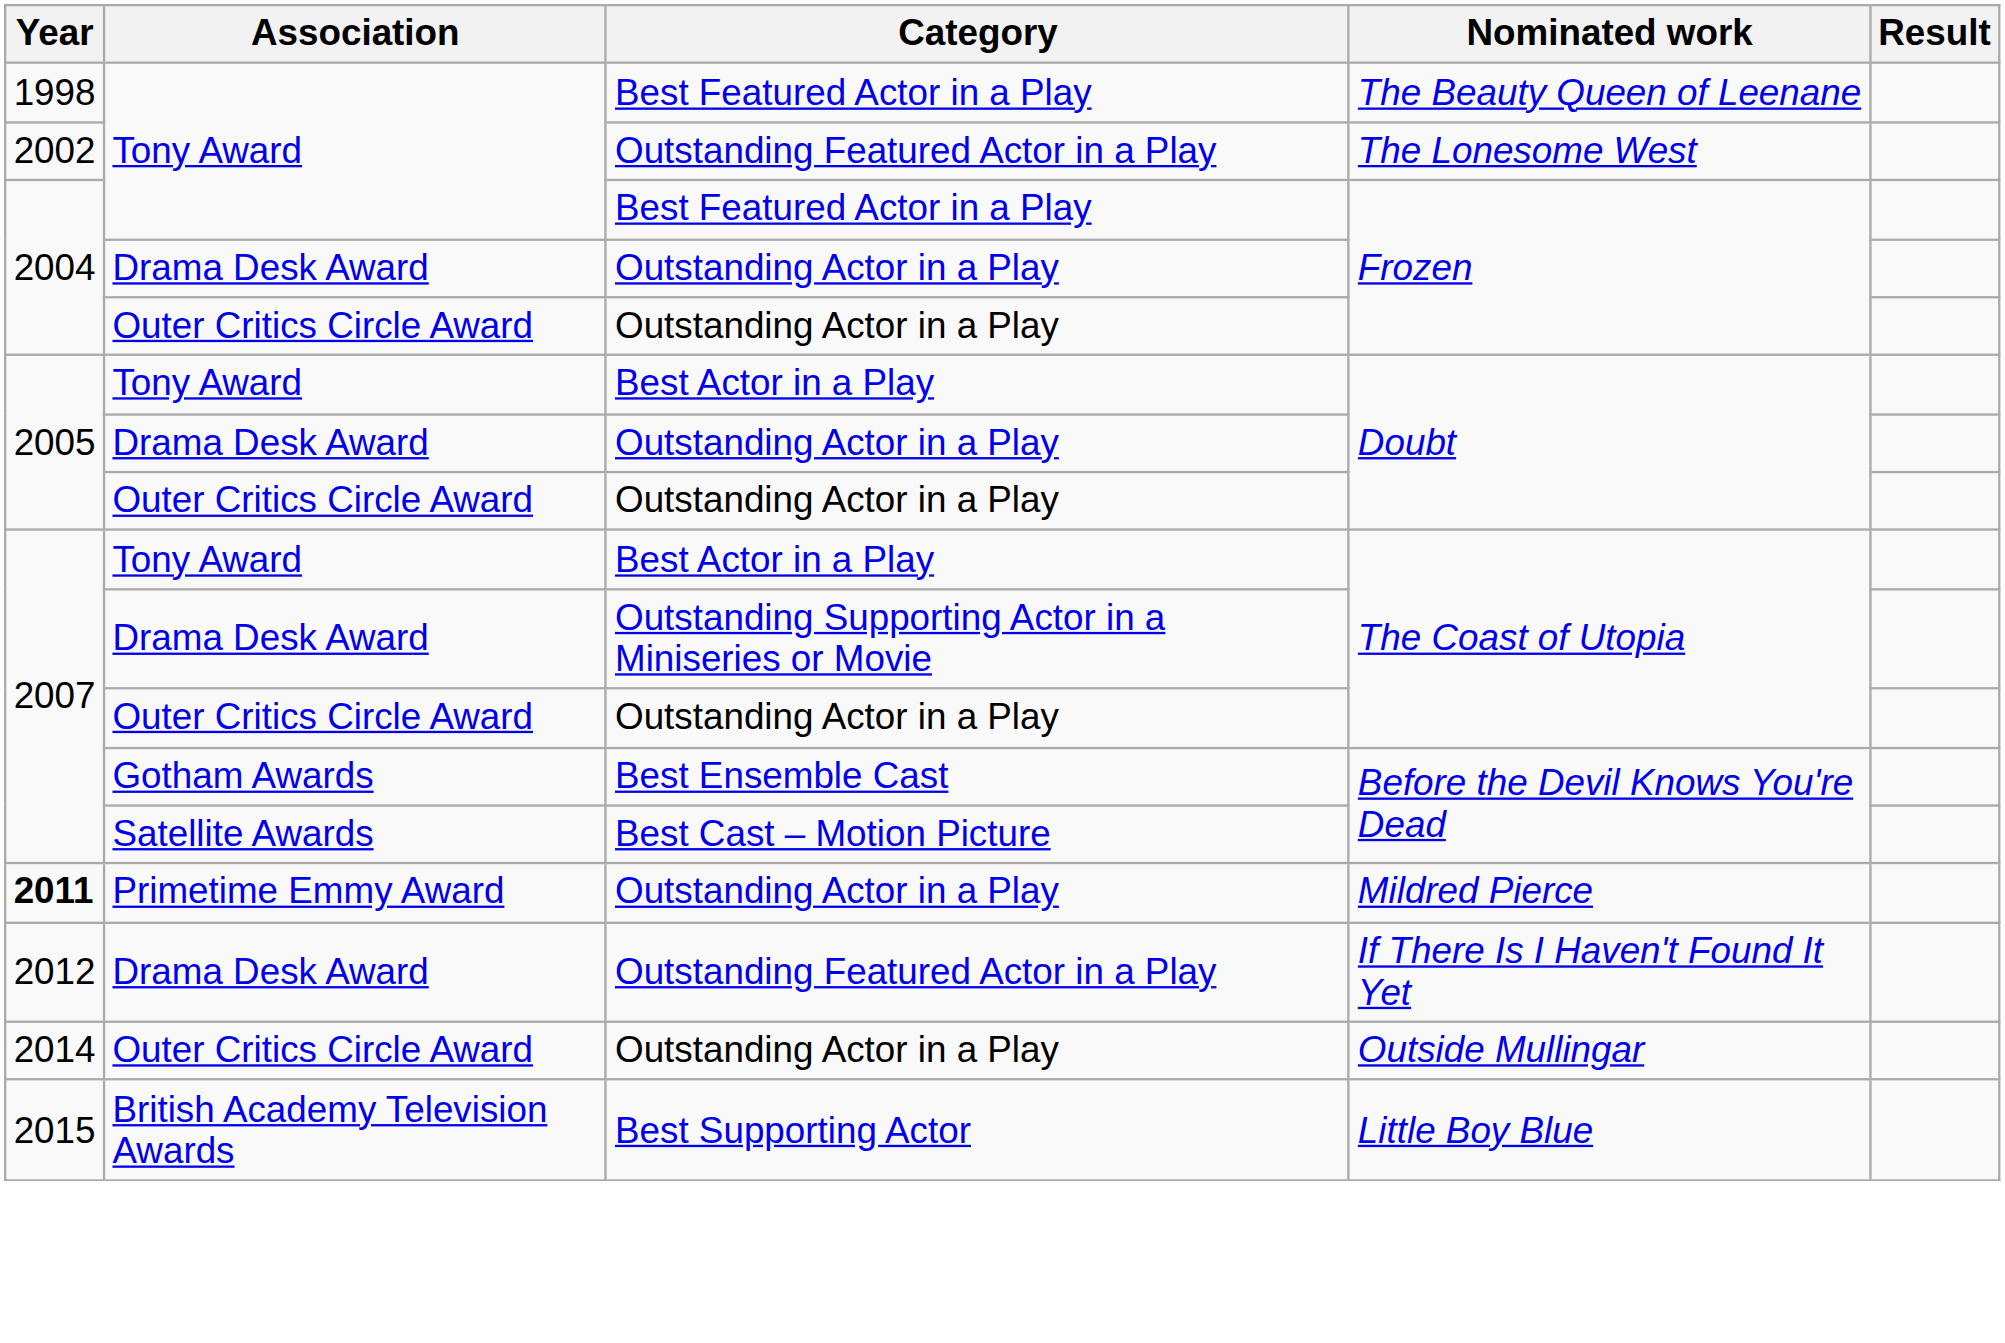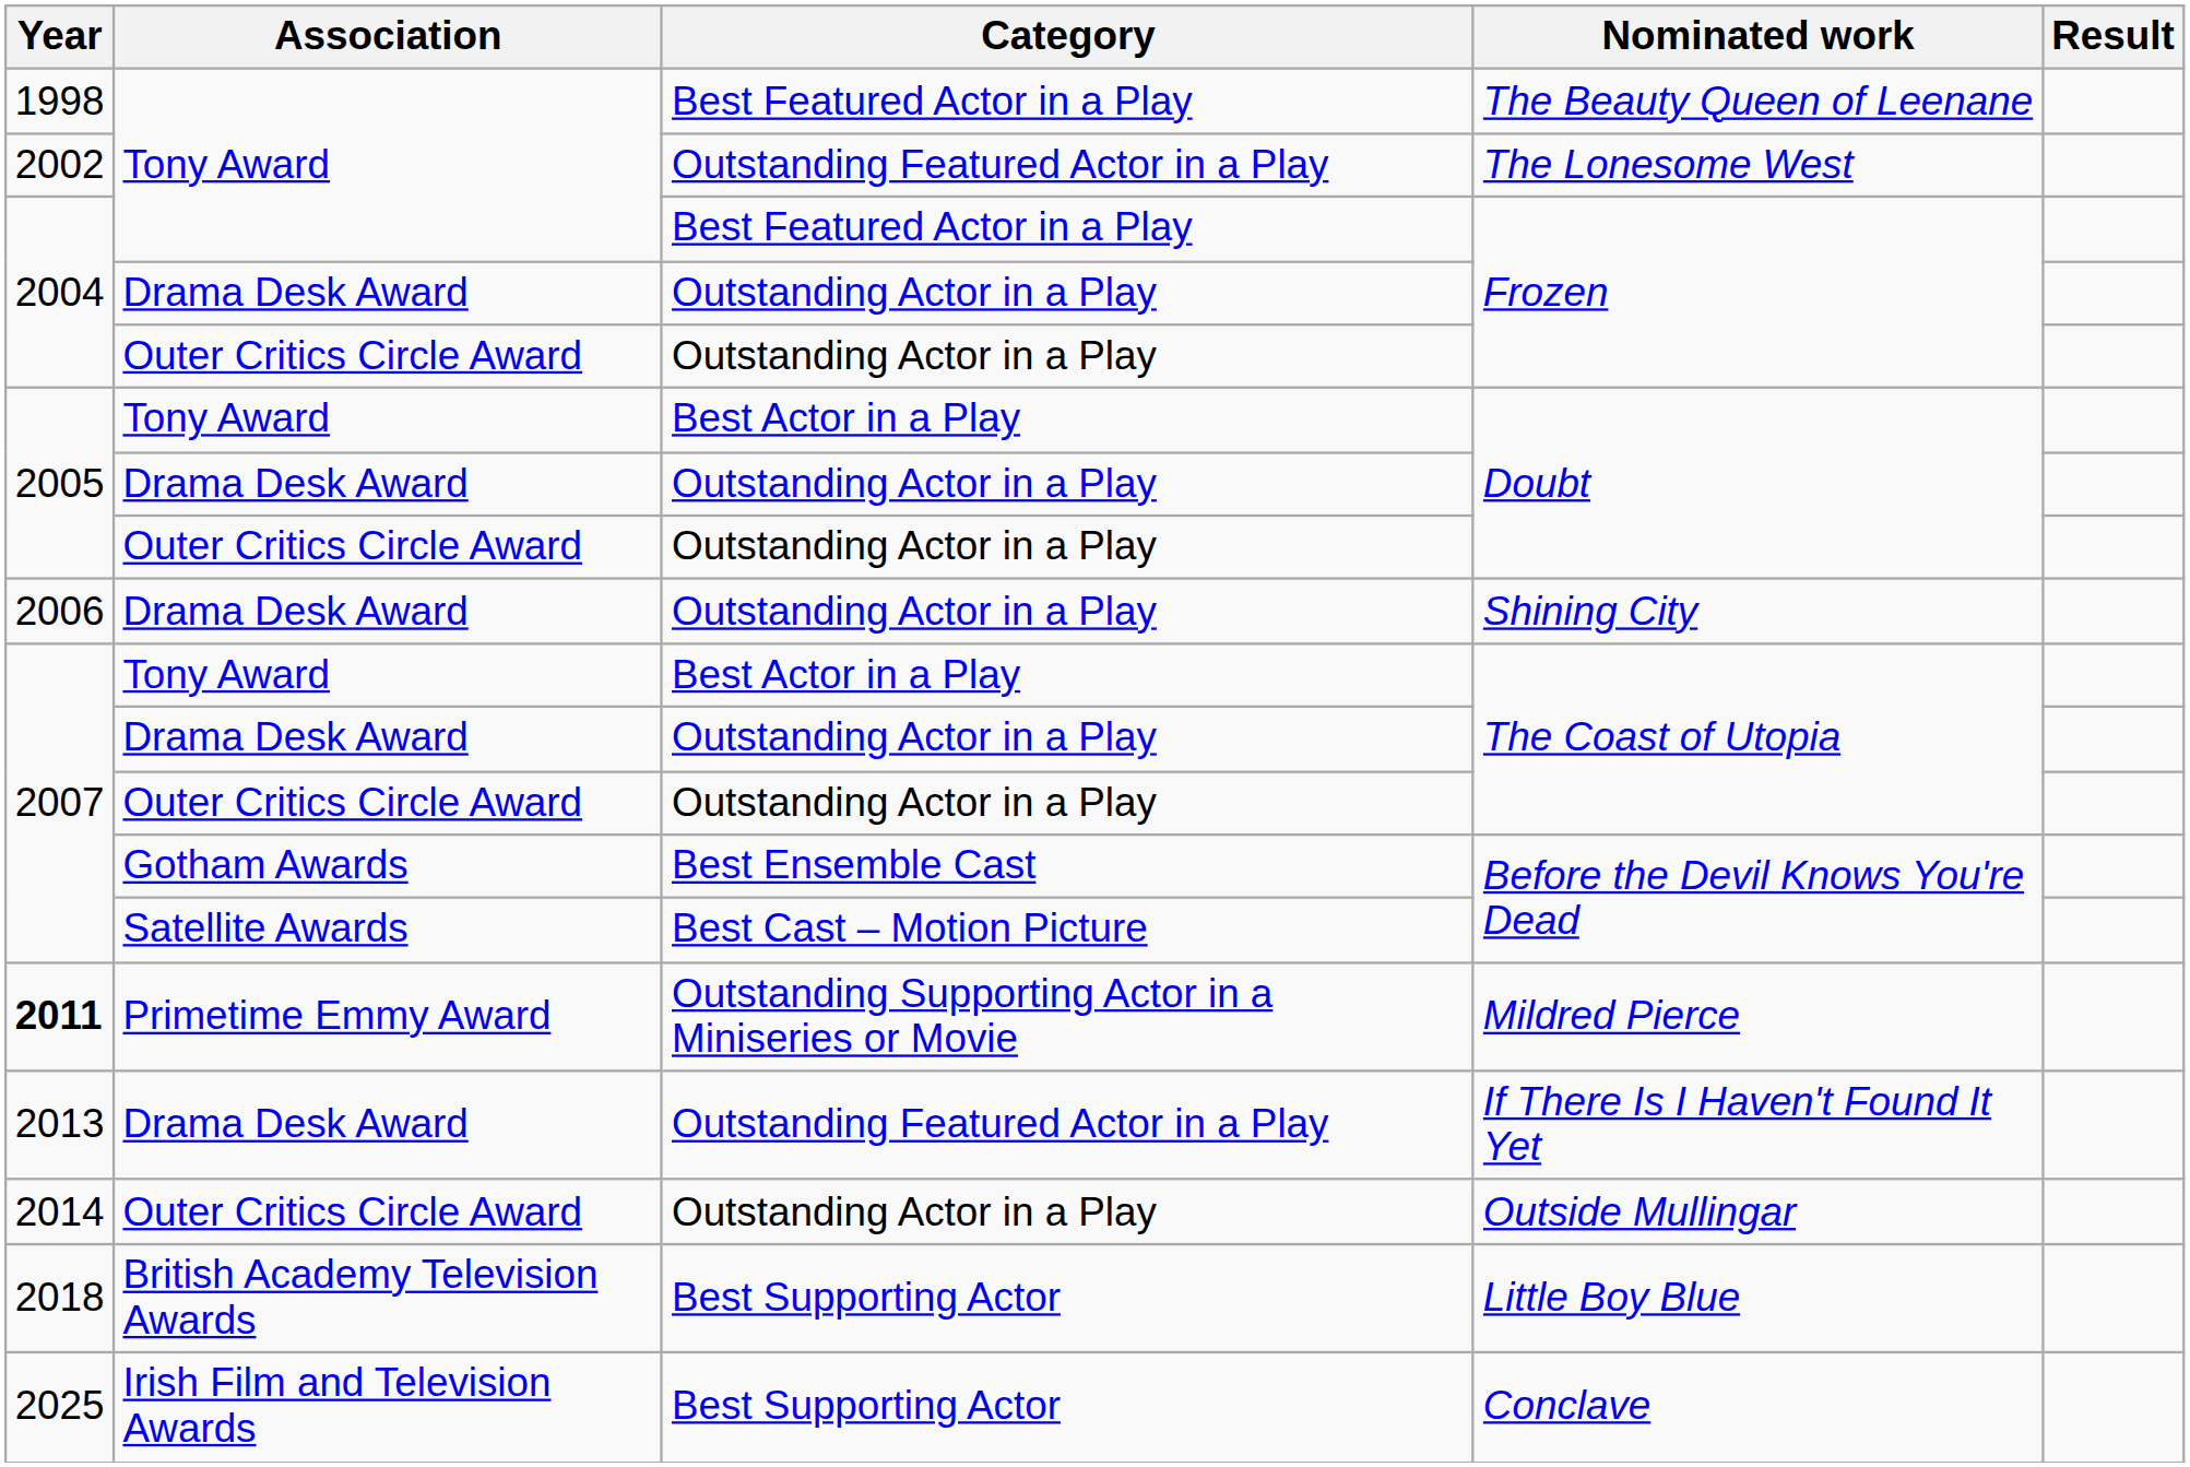 <table class="wikitable sortable">
 <tr>
 <th>Year</th>
 <th>Association</th>
 <th>Category</th>
 <th>Nominated work</th>
 <th>Result</th>
 </tr>
 <tr>
 <td>1998</td>
 <td rowspan=3><a href='#'>Tony Award</a></td>
 <td><a href='#'>Best Featured Actor in a Play</a></td>
 <td><em><a href='#'>The Beauty Queen of Leenane</a></em></td>
 <td></td>
 </tr>
 <tr>
 <td>2002</td>
 <td><a href='#'>Outstanding Featured Actor in a Play</a></td>
 <td><em><a href='#'>The Lonesome West</a></em></td>
 <td></td>
 </tr>
 <tr>
 <td rowspan=3>2004</td>
 <td><a href='#'>Best Featured Actor in a Play</a></td>
 <td rowspan=3><em><a href='#'>Frozen</a></em></td>
 <td></td>
 </tr>
 <tr>
 <td><a href='#'>Drama Desk Award</a></td>
 <td><a href='#'>Outstanding Actor in a Play</a></td>
 <td></td>
 </tr>
 <tr>
 <td><a href='#'>Outer Critics Circle Award</a></td>
 <td>Outstanding Actor in a Play</td>
 <td></td>
 </tr>
 <tr>
 <td rowspan=3>2005</td>
 <td><a href='#'>Tony Award</a></td>
 <td><a href='#'>Best Actor in a Play</a></td>
 <td rowspan=3><em><a href='#'>Doubt</a></em></td>
 <td></td>
 </tr>
 <tr>
 <td><a href='#'>Drama Desk Award</a></td>
 <td><a href='#'>Outstanding Actor in a Play</a></td>
 <td></td>
 </tr>
 <tr>
 <td><a href='#'>Outer Critics Circle Award</a></td>
 <td>Outstanding Actor in a Play</td>
 <td></td>
 </tr>
 <tr>
+<td>2006</td>
+<td><a href='#'>Drama Desk Award</a></td>
+<td><a href='#'>Outstanding Actor in a Play</a></td>
+<td><em><a href='#'>Shining City</a></em></td>
+<td></td>
+</tr>
+<tr>
 <td rowspan=5>2007</td>
 <td><a href='#'>Tony Award</a></td>
 <td><a href='#'>Best Actor in a Play</a></td>
 <td rowspan=3><em><a href='#'>The Coast of Utopia</a></em></td>
 <td></td>
 </tr>
 <tr>
 <td><a href='#'>Drama Desk Award</a></td>
-<td><a href='#'>Outstanding Supporting Actor in a Miniseries or Movie</a></td>
+<td><a href='#'>Outstanding Actor in a Play</a></td>
 <td></td>
 </tr>
 <tr>
 <td><a href='#'>Outer Critics Circle Award</a></td>
 <td>Outstanding Actor in a Play</td>
 <td></td>
 </tr>
 <tr>
 <td><a href='#'>Gotham Awards</a></td>
 <td><a href='#'>Best Ensemble Cast</a></td>
 <td rowspan="2"><em><a href='#'>Before the Devil Knows You're Dead</a></em></td>
 <td></td>
 </tr>
 <tr>
 <td><a href='#'>Satellite Awards</a></td>
 <td><a href='#'>Best Cast – Motion Picture</a></td>
 <td></td>
 </tr>
 <tr>
 <td><strong>2011</strong></td>
 <td><a href='#'>Primetime Emmy Award</a></td>
-<td><a href='#'>Outstanding Actor in a Play</a></td>
+<td><a href='#'>Outstanding Supporting Actor in a Miniseries or Movie</a></td>
 <td><em><a href='#'>Mildred Pierce</a></em></td>
 <td></td>
 </tr>
 <tr>
-<td>2012</td>
+<td>2013</td>
 <td><a href='#'>Drama Desk Award</a></td>
 <td><a href='#'>Outstanding Featured Actor in a Play</a></td>
 <td><em><a href='#'>If There Is I Haven't Found It Yet</a></em></td>
 <td></td>
 </tr>
 <tr>
 <td>2014</td>
 <td><a href='#'>Outer Critics Circle Award</a></td>
 <td>Outstanding Actor in a Play</td>
 <td><em><a href='#'>Outside Mullingar</a></em></td>
 <td></td>
 </tr>
 <tr>
-<td>2015</td>
+<td>2018</td>
 <td><a href='#'>British Academy Television Awards</a></td>
 <td><a href='#'>Best Supporting Actor</a></td>
 <td><em><a href='#'>Little Boy Blue</a></em></td>
 <td></td>
 </tr>
+<tr>
+<td>2025</td>
+<td><a href='#'>Irish Film and Television Awards</a></td>
+<td><a href='#'>Best Supporting Actor</a></td>
+<td><em> <a href='#'>Conclave</a></em></td>
+<td></td>
+</tr>
 </table>
